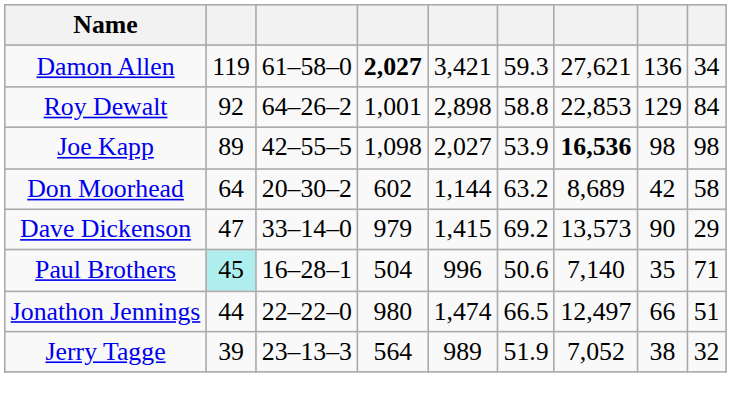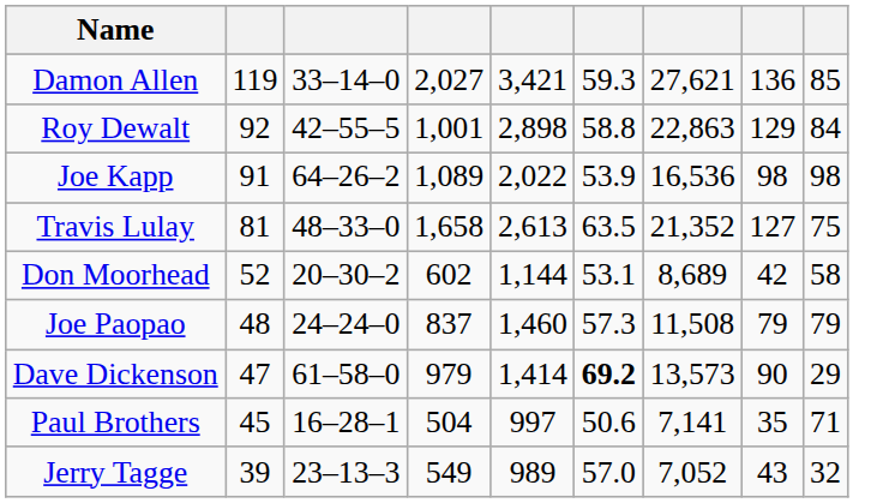 <table class="wikitable sortable" style="text-align:center">
 <tr>
 <th>Name</th>
 <th></th>
 <th></th>
 <th></th>
 <th></th>
 <th></th>
 <th></th>
 <th></th>
 <th></th>
 </tr>
 <tr>
 <td><a href='#'>Damon Allen</a></td>
 <td>119</td>
-<td>61–58–0</td>
-<td><strong>2,027</strong></td>
+<td>33–14–0</td>
+<td>2,027</td>
 <td>3,421</td>
 <td>59.3</td>
 <td>27,621</td>
 <td>136</td>
-<td>34</td>
+<td>85</td>
 </tr>
 <tr>
 <td><a href='#'>Roy Dewalt</a></td>
 <td>92</td>
-<td>64–26–2</td>
+<td>42–55–5</td>
 <td>1,001</td>
 <td>2,898</td>
 <td>58.8</td>
-<td>22,853</td>
+<td>22,863</td>
 <td>129</td>
 <td>84</td>
 </tr>
 <tr>
 <td><a href='#'>Joe Kapp</a></td>
-<td>89</td>
-<td>42–55–5</td>
-<td>1,098</td>
-<td>2,027</td>
+<td>91</td>
+<td>64–26–2</td>
+<td>1,089</td>
+<td>2,022</td>
 <td>53.9</td>
-<td><strong>16,536</strong></td>
+<td>16,536</td>
 <td>98</td>
 <td>98</td>
 </tr>
 <tr>
+<td><a href='#'>Travis Lulay</a></td>
+<td>81</td>
+<td>48–33–0</td>
+<td>1,658</td>
+<td>2,613</td>
+<td>63.5</td>
+<td>21,352</td>
+<td>127</td>
+<td>75</td>
+</tr>
+<tr>
 <td><a href='#'>Don Moorhead</a></td>
-<td>64</td>
+<td>52</td>
 <td>20–30–2</td>
 <td>602</td>
 <td>1,144</td>
-<td>63.2</td>
+<td>53.1</td>
 <td>8,689</td>
 <td>42</td>
 <td>58</td>
 </tr>
 <tr>
+<td><a href='#'>Joe Paopao</a></td>
+<td>48</td>
+<td>24–24–0</td>
+<td>837</td>
+<td>1,460</td>
+<td>57.3</td>
+<td>11,508</td>
+<td>79</td>
+<td>79</td>
+</tr>
+<tr>
 <td><a href='#'>Dave Dickenson</a></td>
 <td>47</td>
-<td>33–14–0</td>
+<td>61–58–0</td>
 <td>979</td>
-<td>1,415</td>
-<td>69.2</td>
+<td>1,414</td>
+<td><strong>69.2</strong></td>
 <td>13,573</td>
 <td>90</td>
 <td>29</td>
 </tr>
 <tr>
 <td><a href='#'>Paul Brothers</a></td>
-<td style="background: paleturquoise;">45</td>
+<td>45</td>
 <td>16–28–1</td>
 <td>504</td>
-<td>996</td>
+<td>997</td>
 <td>50.6</td>
-<td>7,140</td>
+<td>7,141</td>
 <td>35</td>
 <td>71</td>
-</tr>
-<tr>
-<td><a href='#'>Jonathon Jennings</a></td>
-<td>44</td>
-<td>22–22–0</td>
-<td>980</td>
-<td>1,474</td>
-<td>66.5</td>
-<td>12,497</td>
-<td>66</td>
-<td>51</td>
 </tr>
 <tr>
 <td><a href='#'>Jerry Tagge</a></td>
 <td>39</td>
 <td>23–13–3</td>
-<td>564</td>
+<td>549</td>
 <td>989</td>
-<td>51.9</td>
+<td>57.0</td>
 <td>7,052</td>
-<td>38</td>
+<td>43</td>
 <td>32</td>
 </tr>
 </table>
